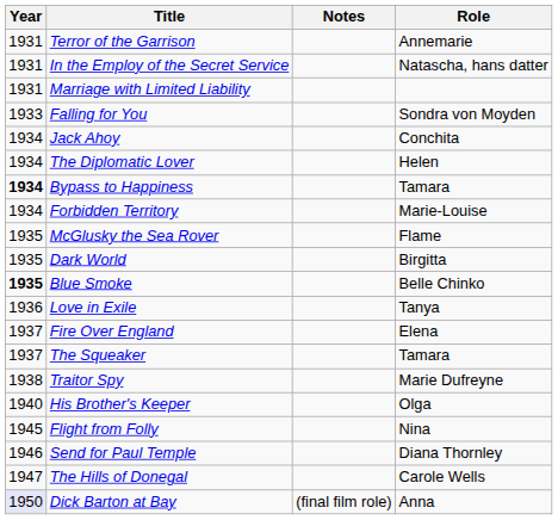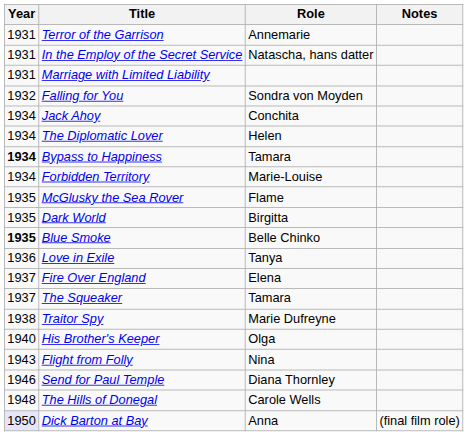 <table class="wikitable">
 <tr>
 <th>Year</th>
 <th>Title</th>
+<th>Role</th>
 <th>Notes</th>
-<th>Role</th>
 </tr>
 <tr>
 <td>1931</td>
 <td><em><a href='#'>Terror of the Garrison</a></em></td>
+<td>Annemarie</td>
 <td></td>
-<td>Annemarie</td>
 </tr>
 <tr>
 <td>1931</td>
 <td><em><a href='#'>In the Employ of the Secret Service</a></em></td>
+<td>Natascha, hans datter</td>
 <td></td>
-<td>Natascha, hans datter</td>
 </tr>
 <tr>
 <td>1931</td>
 <td><em><a href='#'>Marriage with Limited Liability</a></em></td>
 <td></td>
 <td></td>
 </tr>
 <tr>
-<td>1933</td>
+<td>1932</td>
 <td><em><a href='#'>Falling for You</a></em></td>
+<td>Sondra von Moyden</td>
 <td></td>
-<td>Sondra von Moyden</td>
 </tr>
 <tr>
 <td>1934</td>
 <td><em><a href='#'>Jack Ahoy</a></em></td>
+<td>Conchita</td>
 <td></td>
-<td>Conchita</td>
 </tr>
 <tr>
 <td>1934</td>
 <td><em><a href='#'>The Diplomatic Lover</a></em></td>
+<td>Helen</td>
 <td></td>
-<td>Helen</td>
 </tr>
 <tr>
 <td><strong>1934</strong></td>
 <td><em><a href='#'>Bypass to Happiness</a></em></td>
+<td>Tamara</td>
 <td></td>
-<td>Tamara</td>
 </tr>
 <tr>
 <td>1934</td>
 <td><em><a href='#'>Forbidden Territory</a></em></td>
+<td>Marie-Louise</td>
 <td></td>
-<td>Marie-Louise</td>
 </tr>
 <tr>
 <td>1935</td>
 <td><em><a href='#'>McGlusky the Sea Rover</a></em></td>
+<td>Flame</td>
 <td></td>
-<td>Flame</td>
 </tr>
 <tr>
 <td>1935</td>
 <td><em><a href='#'>Dark World</a></em></td>
+<td>Birgitta</td>
 <td></td>
-<td>Birgitta</td>
 </tr>
 <tr>
 <td><strong>1935</strong></td>
 <td><em><a href='#'>Blue Smoke</a></em></td>
+<td>Belle Chinko</td>
 <td></td>
-<td>Belle Chinko</td>
 </tr>
 <tr>
 <td>1936</td>
 <td><em><a href='#'>Love in Exile</a></em></td>
+<td>Tanya</td>
 <td></td>
-<td>Tanya</td>
 </tr>
 <tr>
 <td>1937</td>
 <td><em><a href='#'>Fire Over England</a></em></td>
+<td>Elena</td>
 <td></td>
-<td>Elena</td>
 </tr>
 <tr>
 <td>1937</td>
 <td><em><a href='#'>The Squeaker</a></em></td>
+<td>Tamara</td>
 <td></td>
-<td>Tamara</td>
 </tr>
 <tr>
 <td>1938</td>
 <td><em><a href='#'>Traitor Spy</a></em></td>
+<td>Marie Dufreyne</td>
 <td></td>
-<td>Marie Dufreyne</td>
 </tr>
 <tr>
 <td>1940</td>
 <td><em><a href='#'>His Brother's Keeper</a></em></td>
+<td>Olga</td>
 <td></td>
-<td>Olga</td>
 </tr>
 <tr>
-<td>1945</td>
+<td>1943</td>
 <td><em><a href='#'>Flight from Folly</a></em></td>
+<td>Nina</td>
 <td></td>
-<td>Nina</td>
 </tr>
 <tr>
 <td>1946</td>
 <td><em><a href='#'>Send for Paul Temple</a></em></td>
+<td>Diana Thornley</td>
 <td></td>
-<td>Diana Thornley</td>
 </tr>
 <tr>
-<td>1947</td>
+<td>1948</td>
 <td><em><a href='#'>The Hills of Donegal</a></em></td>
+<td>Carole Wells</td>
 <td></td>
-<td>Carole Wells</td>
 </tr>
 <tr>
 <td style="background: lavender;">1950</td>
 <td><em><a href='#'>Dick Barton at Bay</a></em></td>
+<td>Anna</td>
 <td>(final film role)</td>
-<td>Anna</td>
 </tr>
 </table>
